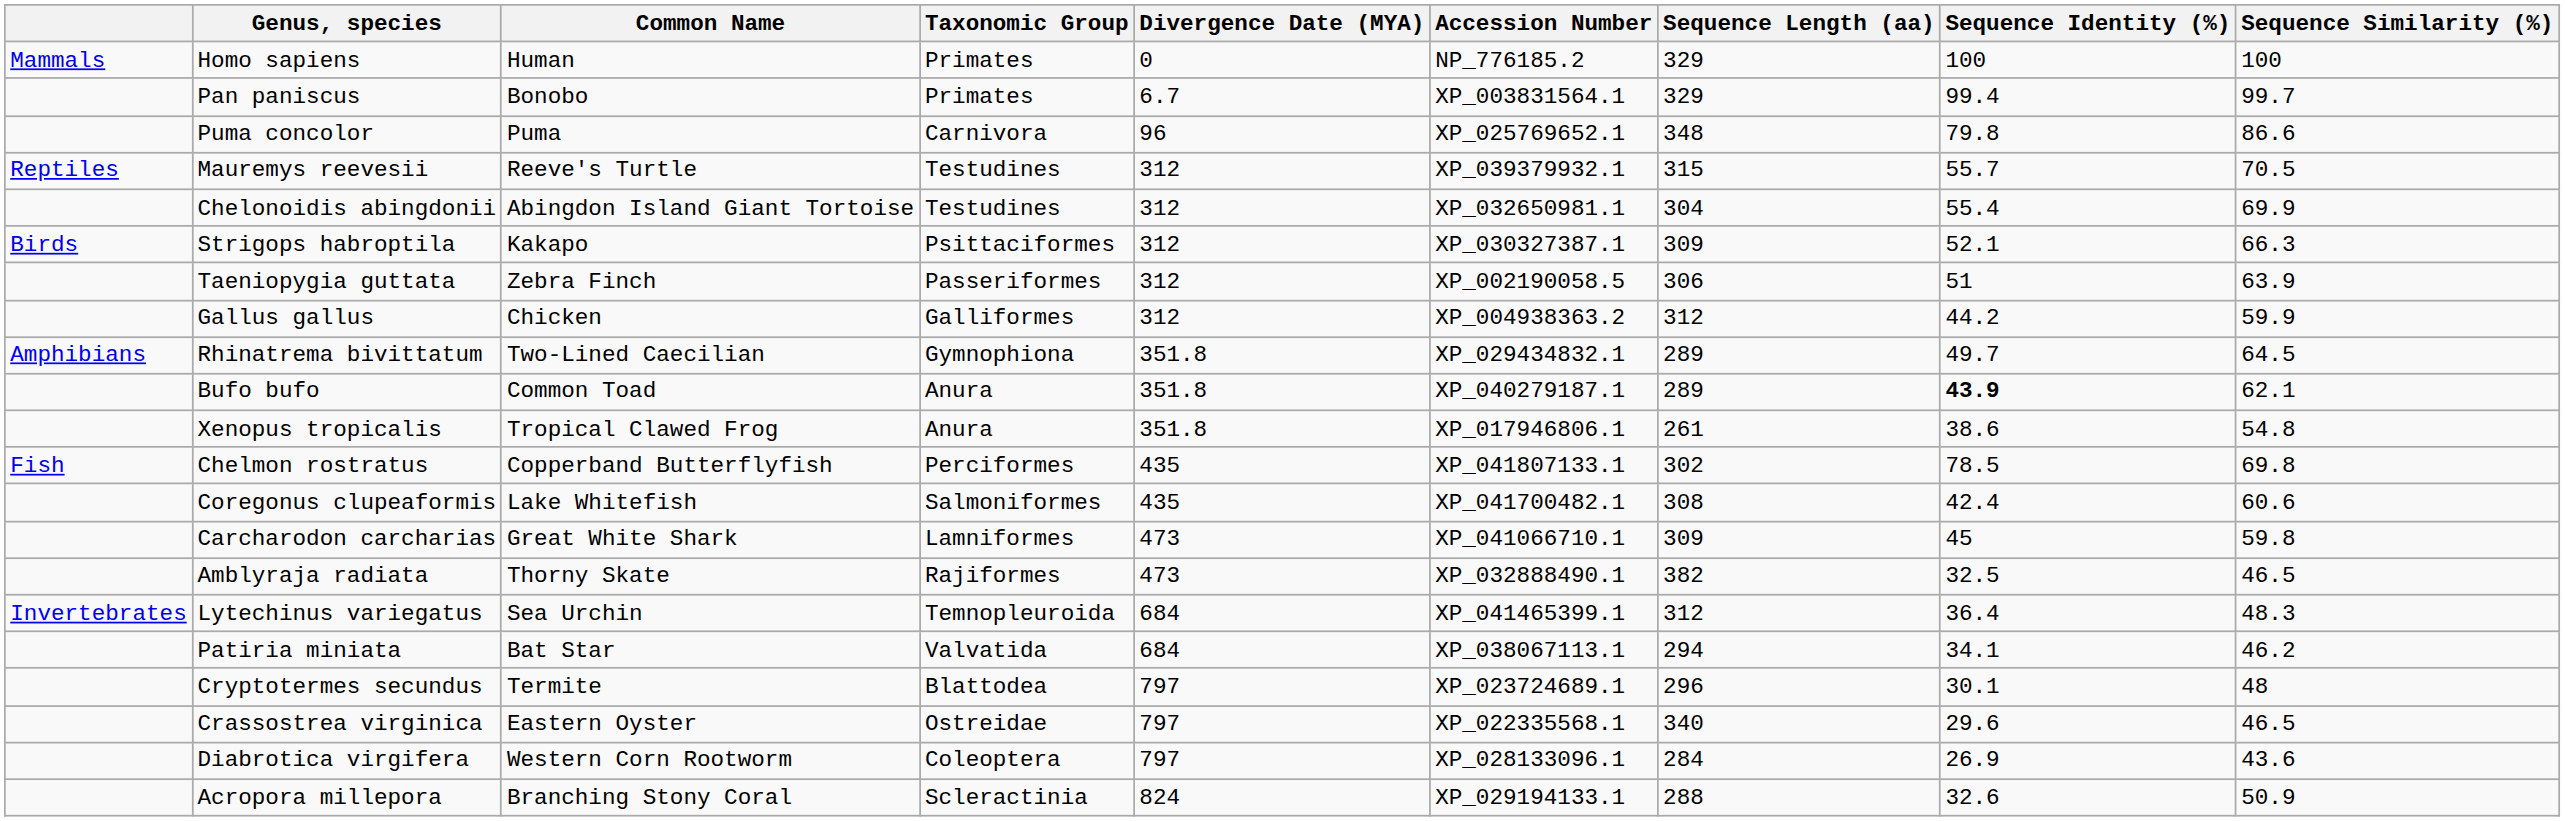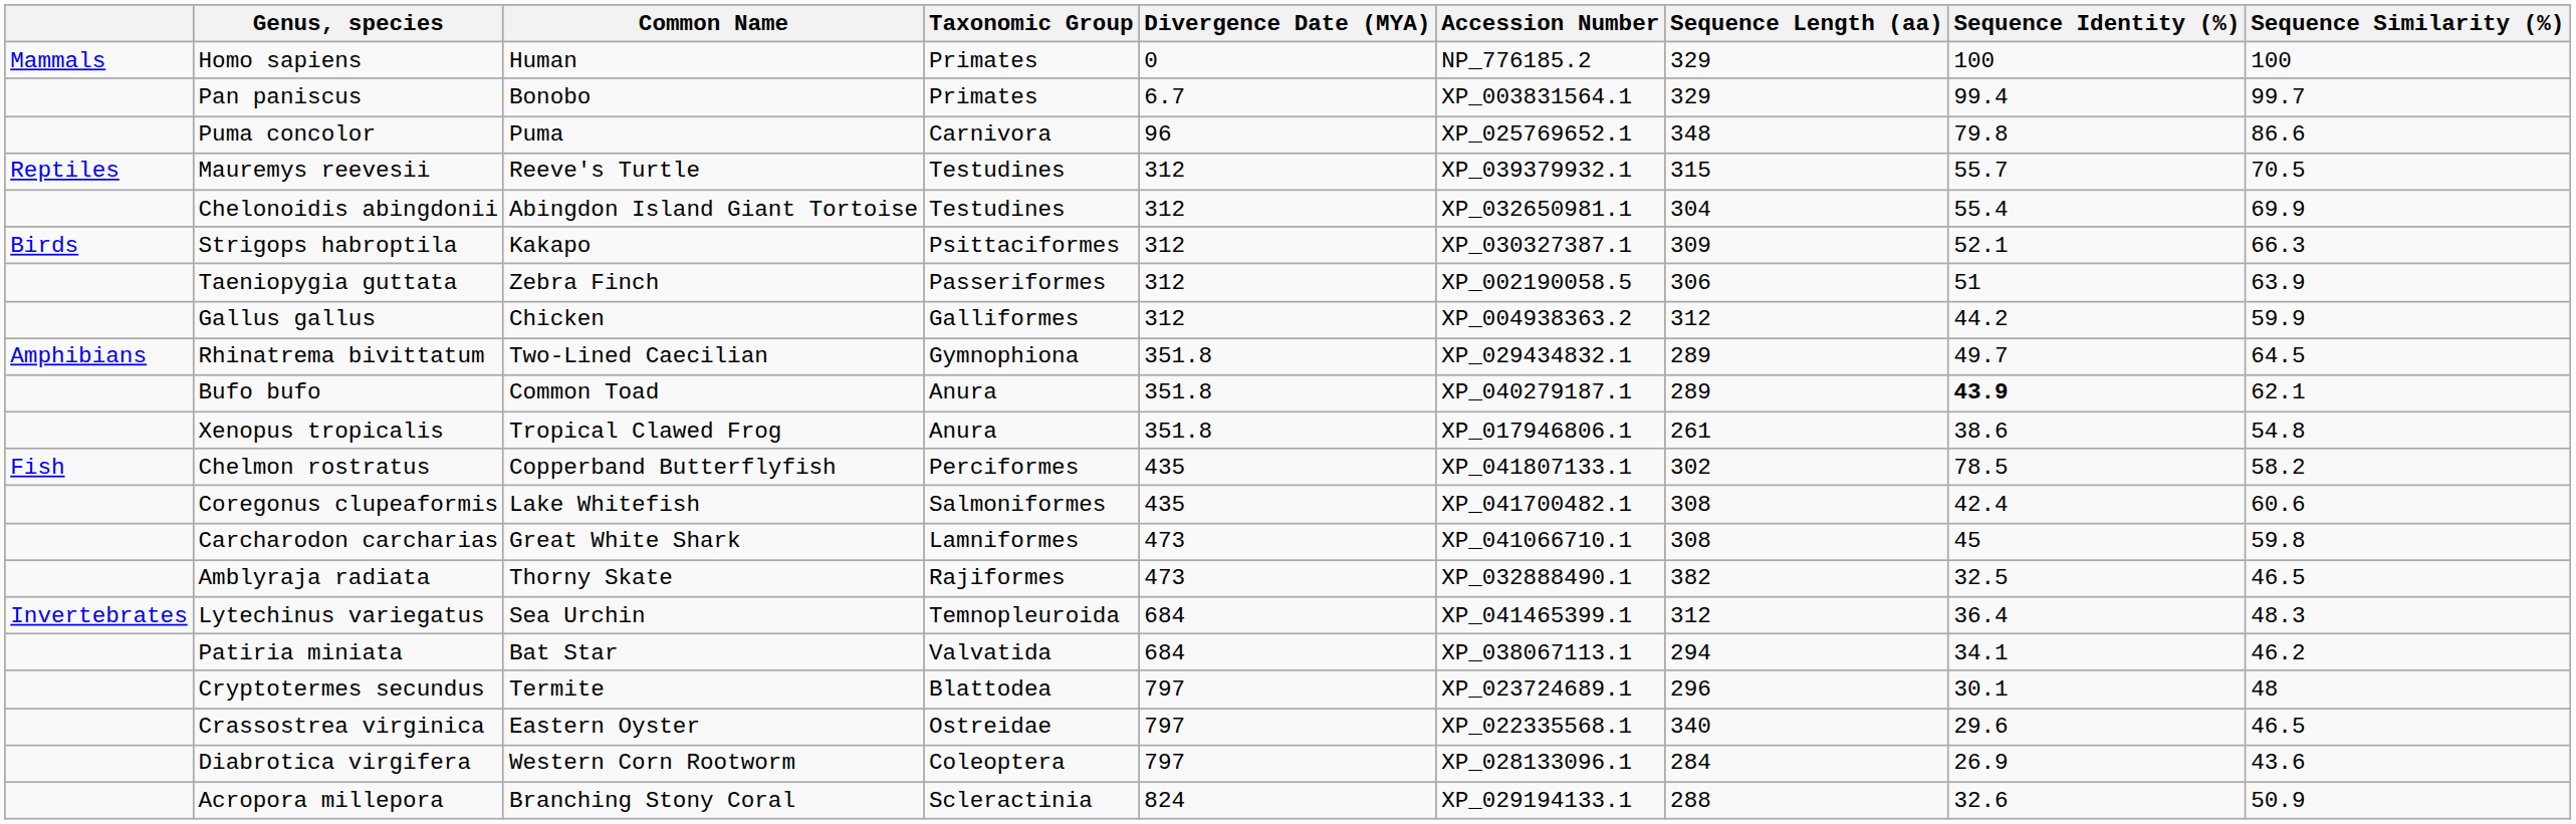 <table class="wikitable sortable">
 <tr>
 <th></th>
 <th>Genus, species</th>
 <th>Common Name</th>
 <th>Taxonomic Group</th>
 <th>Divergence Date (MYA)</th>
 <th>Accession Number</th>
 <th>Sequence Length (aa)</th>
 <th>Sequence Identity (%)</th>
 <th>Sequence Similarity (%)</th>
 </tr>
 <tr>
 <td><a href='#'>Mammals</a></td>
 <td>Homo sapiens</td>
 <td>Human</td>
 <td>Primates</td>
 <td>0</td>
 <td>NP_776185.2</td>
 <td>329</td>
 <td>100</td>
 <td>100</td>
 </tr>
 <tr>
 <td></td>
 <td>Pan paniscus</td>
 <td>Bonobo</td>
 <td>Primates</td>
 <td>6.7</td>
 <td>XP_003831564.1</td>
 <td>329</td>
 <td>99.4</td>
 <td>99.7</td>
 </tr>
 <tr>
 <td></td>
 <td>Puma concolor</td>
 <td>Puma</td>
 <td>Carnivora</td>
 <td>96</td>
 <td>XP_025769652.1</td>
 <td>348</td>
 <td>79.8</td>
 <td>86.6</td>
 </tr>
 <tr>
 <td><a href='#'>Reptiles</a></td>
 <td>Mauremys reevesii</td>
 <td>Reeve's Turtle</td>
 <td>Testudines</td>
 <td>312</td>
 <td>XP_039379932.1</td>
 <td>315</td>
 <td>55.7</td>
 <td>70.5</td>
 </tr>
 <tr>
 <td></td>
 <td>Chelonoidis abingdonii</td>
 <td>Abingdon Island Giant Tortoise</td>
 <td>Testudines</td>
 <td>312</td>
 <td>XP_032650981.1</td>
 <td>304</td>
 <td>55.4</td>
 <td>69.9</td>
 </tr>
 <tr>
 <td><a href='#'>Birds</a></td>
 <td>Strigops habroptila</td>
 <td>Kakapo</td>
 <td>Psittaciformes</td>
 <td>312</td>
 <td>XP_030327387.1</td>
 <td>309</td>
 <td>52.1</td>
 <td>66.3</td>
 </tr>
 <tr>
 <td></td>
 <td>Taeniopygia guttata</td>
 <td>Zebra Finch</td>
 <td>Passeriformes</td>
 <td>312</td>
 <td>XP_002190058.5</td>
 <td>306</td>
 <td>51</td>
 <td>63.9</td>
 </tr>
 <tr>
 <td></td>
 <td>Gallus gallus</td>
 <td>Chicken</td>
 <td>Galliformes</td>
 <td>312</td>
 <td>XP_004938363.2</td>
 <td>312</td>
 <td>44.2</td>
 <td>59.9</td>
 </tr>
 <tr>
 <td><a href='#'>Amphibians</a></td>
 <td>Rhinatrema bivittatum</td>
 <td>Two-Lined Caecilian</td>
 <td>Gymnophiona</td>
 <td>351.8</td>
 <td>XP_029434832.1</td>
 <td>289</td>
 <td>49.7</td>
 <td>64.5</td>
 </tr>
 <tr>
 <td></td>
 <td>Bufo bufo</td>
 <td>Common Toad</td>
 <td>Anura</td>
 <td>351.8</td>
 <td>XP_040279187.1</td>
 <td>289</td>
 <td><strong>43.9</strong></td>
 <td>62.1</td>
 </tr>
 <tr>
 <td></td>
 <td>Xenopus tropicalis</td>
 <td>Tropical Clawed Frog</td>
 <td>Anura</td>
 <td>351.8</td>
 <td>XP_017946806.1</td>
 <td>261</td>
 <td>38.6</td>
 <td>54.8</td>
 </tr>
 <tr>
 <td><a href='#'>Fish</a></td>
 <td>Chelmon rostratus</td>
 <td>Copperband Butterflyfish</td>
 <td>Perciformes</td>
 <td>435</td>
 <td>XP_041807133.1</td>
 <td>302</td>
 <td>78.5</td>
-<td>69.8</td>
+<td>58.2</td>
 </tr>
 <tr>
 <td></td>
 <td>Coregonus clupeaformis</td>
 <td>Lake Whitefish</td>
 <td>Salmoniformes</td>
 <td>435</td>
 <td>XP_041700482.1</td>
 <td>308</td>
 <td>42.4</td>
 <td>60.6</td>
 </tr>
 <tr>
 <td></td>
 <td>Carcharodon carcharias</td>
 <td>Great White Shark</td>
 <td>Lamniformes</td>
 <td>473</td>
 <td>XP_041066710.1</td>
-<td>309</td>
+<td>308</td>
 <td>45</td>
 <td>59.8</td>
 </tr>
 <tr>
 <td></td>
 <td>Amblyraja radiata</td>
 <td>Thorny Skate</td>
 <td>Rajiformes</td>
 <td>473</td>
 <td>XP_032888490.1</td>
 <td>382</td>
 <td>32.5</td>
 <td>46.5</td>
 </tr>
 <tr>
 <td><a href='#'>Invertebrates</a></td>
 <td>Lytechinus variegatus</td>
 <td>Sea Urchin</td>
 <td>Temnopleuroida</td>
 <td>684</td>
 <td>XP_041465399.1</td>
 <td>312</td>
 <td>36.4</td>
 <td>48.3</td>
 </tr>
 <tr>
 <td></td>
 <td>Patiria miniata</td>
 <td>Bat Star</td>
 <td>Valvatida</td>
 <td>684</td>
 <td>XP_038067113.1</td>
 <td>294</td>
 <td>34.1</td>
 <td>46.2</td>
 </tr>
 <tr>
 <td></td>
 <td>Cryptotermes secundus</td>
 <td>Termite</td>
 <td>Blattodea</td>
 <td>797</td>
 <td>XP_023724689.1</td>
 <td>296</td>
 <td>30.1</td>
 <td>48</td>
 </tr>
 <tr>
 <td></td>
 <td>Crassostrea virginica</td>
 <td>Eastern Oyster</td>
 <td>Ostreidae</td>
 <td>797</td>
 <td>XP_022335568.1</td>
 <td>340</td>
 <td>29.6</td>
 <td>46.5</td>
 </tr>
 <tr>
 <td></td>
 <td>Diabrotica virgifera</td>
 <td>Western Corn Rootworm</td>
 <td>Coleoptera</td>
 <td>797</td>
 <td>XP_028133096.1</td>
 <td>284</td>
 <td>26.9</td>
 <td>43.6</td>
 </tr>
 <tr>
 <td></td>
 <td>Acropora millepora</td>
 <td>Branching Stony Coral</td>
 <td>Scleractinia</td>
 <td>824</td>
 <td>XP_029194133.1</td>
 <td>288</td>
 <td>32.6</td>
 <td>50.9</td>
 </tr>
 </table>
